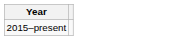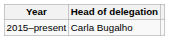 <table class="wikitable">
 <tr>
 <th>Year</th>
+<th>Head of delegation</th>
 <th></th>
 </tr>
 <tr>
 <td>2015–present</td>
+<td>Carla Bugalho</td>
 <td></td>
 </tr>
 </table>
